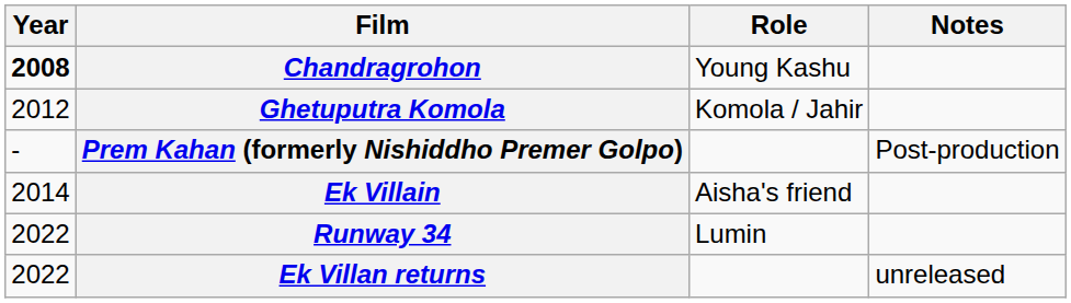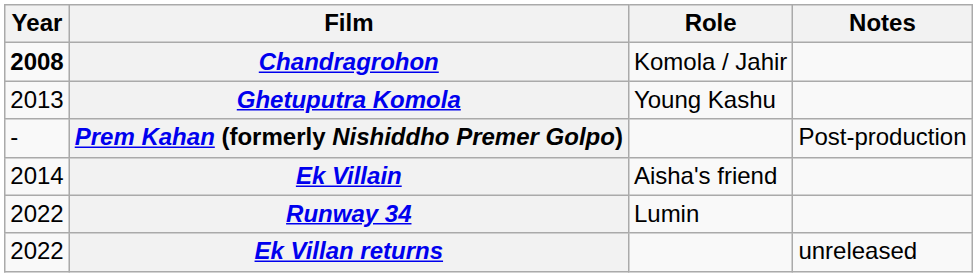 <table class="wikitable sortable plainrowheaders">
 <tr style="text-align:center;">
 <th scope="col">Year</th>
 <th scope="col">Film</th>
 <th scope="col">Role</th>
 <th class="unsortable" scope="col">Notes</th>
 </tr>
 <tr>
 <td><strong>2008</strong></td>
 <th scope="row"><em><a href='#'>Chandragrohon</a></em></th>
-<td>Young Kashu</td>
+<td>Komola / Jahir</td>
 <td></td>
 </tr>
 <tr>
-<td>2012</td>
+<td>2013</td>
 <th scope="row"><em><a href='#'>Ghetuputra Komola</a></em></th>
-<td>Komola / Jahir</td>
+<td>Young Kashu</td>
 <td></td>
 </tr>
 <tr>
 <td>-</td>
 <th scope="row"><em><a href='#'>Prem Kahan</a></em> (formerly <em>Nishiddho Premer Golpo</em>)</th>
 <td></td>
 <td>Post-production</td>
 </tr>
 <tr>
 <td>2014</td>
 <th scope="row"><em><a href='#'>Ek Villain</a></em></th>
 <td>Aisha's friend</td>
 <td></td>
 </tr>
 <tr>
 <td>2022</td>
 <th scope="row"><em><a href='#'>Runway 34</a></em></th>
 <td>Lumin</td>
 <td></td>
 </tr>
 <tr>
 <td>2022</td>
 <th scope="row"><em><a href='#'>Ek Villan returns</a></em></th>
 <td></td>
 <td>unreleased</td>
 </tr>
 </table>
